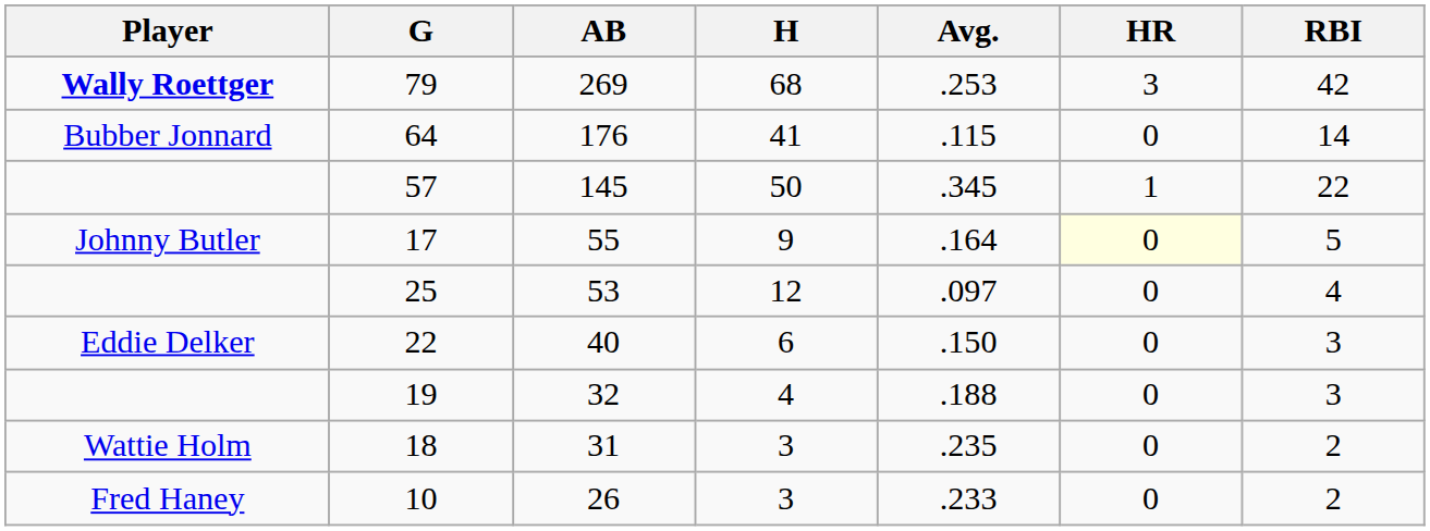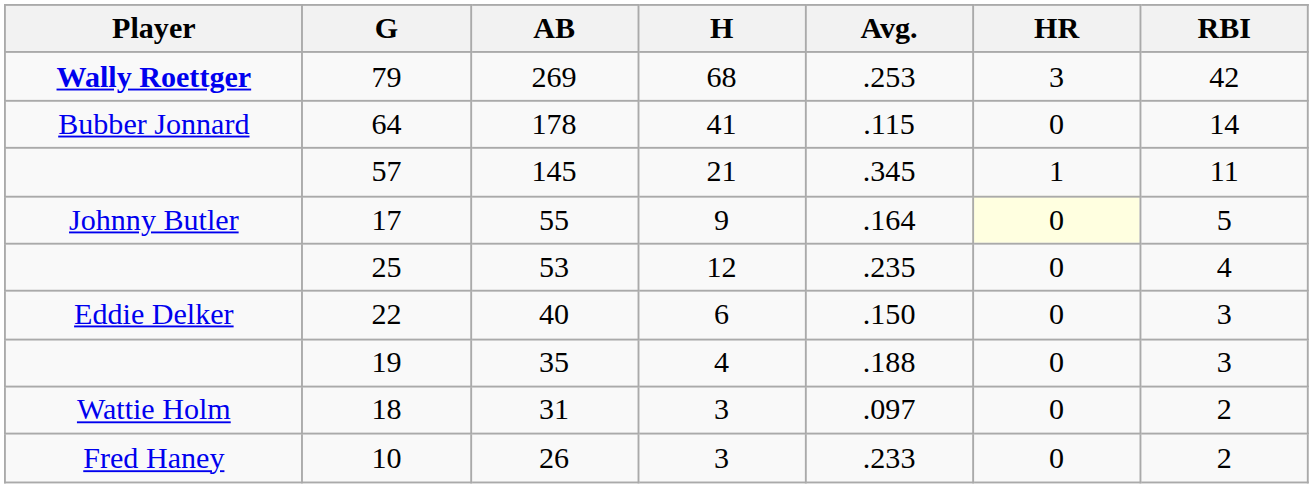 <table class="wikitable sortable">
 <tr>
 <th bgcolor="#DDDDFF" width="16%">Player</th>
 <th bgcolor="#DDDDFF" width="9%">G</th>
 <th bgcolor="#DDDDFF" width="9%">AB</th>
 <th bgcolor="#DDDDFF" width="9%">H</th>
 <th bgcolor="#DDDDFF" width="9%">Avg.</th>
 <th bgcolor="#DDDDFF" width="9%">HR</th>
 <th bgcolor="#DDDDFF" width="9%">RBI</th>
 </tr>
 <tr align="center">
 <td><strong><a href='#'>Wally Roettger</a></strong></td>
 <td>79</td>
 <td>269</td>
 <td>68</td>
 <td>.253</td>
 <td>3</td>
 <td>42</td>
 </tr>
 <tr align=center>
 <td><a href='#'>Bubber Jonnard</a></td>
 <td>64</td>
-<td>176</td>
+<td>178</td>
 <td>41</td>
 <td>.115</td>
 <td>0</td>
 <td>14</td>
 </tr>
 <tr align=center>
 <td></td>
 <td>57</td>
 <td>145</td>
-<td>50</td>
+<td>21</td>
 <td>.345</td>
 <td>1</td>
-<td>22</td>
+<td>11</td>
 </tr>
 <tr align="center">
 <td><a href='#'>Johnny Butler</a></td>
 <td>17</td>
 <td>55</td>
 <td>9</td>
 <td>.164</td>
 <td style="background: lightyellow;">0</td>
 <td>5</td>
 </tr>
 <tr align=center>
 <td></td>
 <td>25</td>
 <td>53</td>
 <td>12</td>
-<td>.097</td>
+<td>.235</td>
 <td>0</td>
 <td>4</td>
 </tr>
 <tr align="center">
 <td><a href='#'>Eddie Delker</a></td>
 <td>22</td>
 <td>40</td>
 <td>6</td>
 <td>.150</td>
 <td>0</td>
 <td>3</td>
 </tr>
 <tr align=center>
 <td></td>
 <td>19</td>
-<td>32</td>
+<td>35</td>
 <td>4</td>
 <td>.188</td>
 <td>0</td>
 <td>3</td>
 </tr>
 <tr align="center">
 <td><a href='#'>Wattie Holm</a></td>
 <td>18</td>
 <td>31</td>
 <td>3</td>
-<td>.235</td>
+<td>.097</td>
 <td>0</td>
 <td>2</td>
 </tr>
 <tr align=center>
 <td><a href='#'>Fred Haney</a></td>
 <td>10</td>
 <td>26</td>
 <td>3</td>
 <td>.233</td>
 <td>0</td>
 <td>2</td>
 </tr>
 </table>
